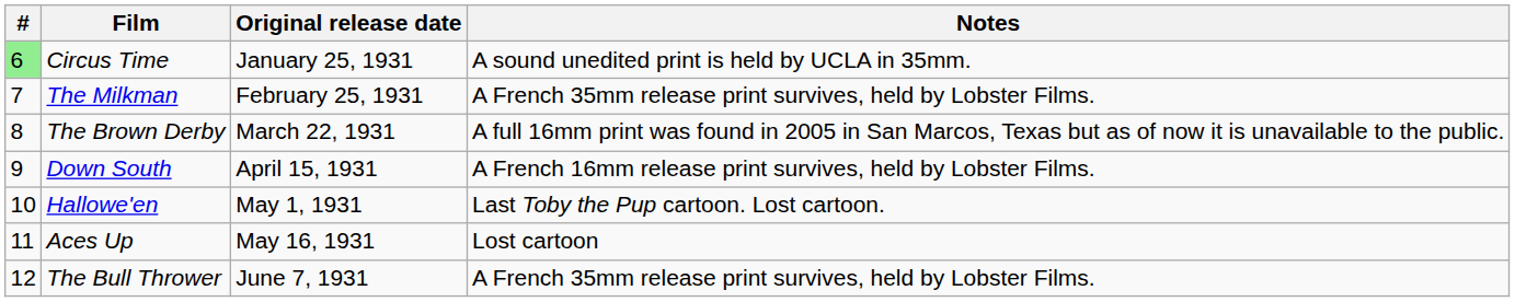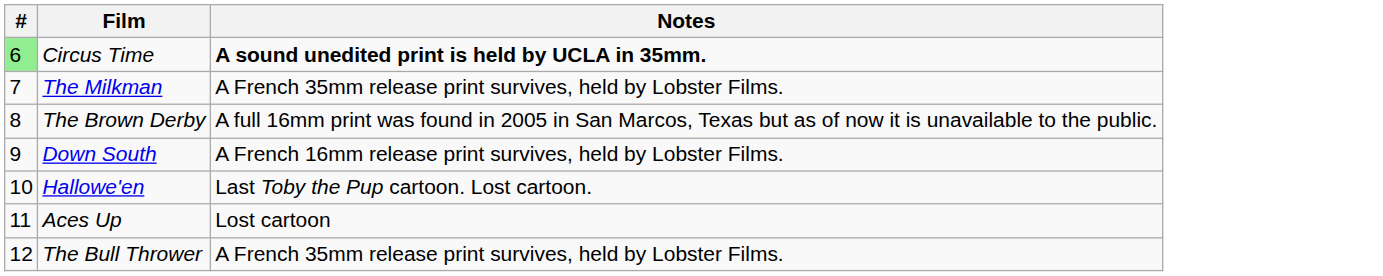 <table class="wikitable">
 <tr>
 <th>#</th>
 <th>Film</th>
-<th>Original release date</th>
 <th>Notes</th>
 </tr>
 <tr>
 <td style="background: lightgreen;">6</td>
 <td><em>Circus Time</em></td>
-<td>January 25, 1931</td>
-<td>A sound unedited print is held by UCLA in 35mm.</td>
+<td><strong>A sound unedited print is held by UCLA in 35mm.</strong></td>
 </tr>
 <tr>
 <td>7</td>
 <td><em><a href='#'>The Milkman</a></em></td>
-<td>February 25, 1931</td>
 <td>A French 35mm release print survives, held by Lobster Films.</td>
 </tr>
 <tr>
 <td>8</td>
 <td><em>The Brown Derby</em></td>
-<td>March 22, 1931</td>
 <td>A full 16mm print was found in 2005 in San Marcos, Texas but as of now it is unavailable to the public.</td>
 </tr>
 <tr>
 <td>9</td>
 <td><em><a href='#'>Down South</a></em></td>
-<td>April 15, 1931</td>
 <td>A French 16mm release print survives, held by Lobster Films.</td>
 </tr>
 <tr>
 <td>10</td>
 <td><em><a href='#'>Hallowe'en</a></em></td>
-<td>May 1, 1931</td>
 <td>Last <em>Toby the Pup</em> cartoon. Lost cartoon.</td>
 </tr>
 <tr>
 <td>11</td>
 <td><em>Aces Up</em></td>
-<td>May 16, 1931</td>
 <td>Lost cartoon</td>
 </tr>
 <tr>
 <td>12</td>
 <td><em>The Bull Thrower</em></td>
-<td>June 7, 1931</td>
 <td>A French 35mm release print survives, held by Lobster Films.</td>
 </tr>
 </table>
